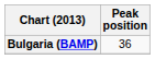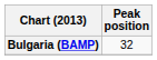 <table class="wikitable sortable plainrowheaders" style="text-align:center">
 <tr>
 <th scope="col">Chart (2013)</th>
 <th scope="col">Peak<br>position</th>
 </tr>
 <tr>
 <th scope="row">Bulgaria (<a href='#'>BAMP</a>)</th>
-<td>36</td>
+<td>32</td>
 </tr>
 <tr>
 </tr>
 <tr>
 </tr>
 <tr>
 </tr>
 <tr>
 </tr>
 <tr>
 </tr>
 </table>
